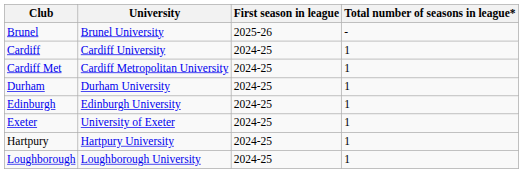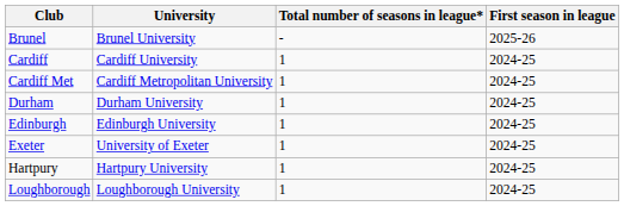 <table class="wikitable sortable">
 <tr>
 <th>Club</th>
 <th>University</th>
+<th>Total number of seasons in league*</th>
 <th>First season in league</th>
-<th>Total number of seasons in league*</th>
 </tr>
 <tr>
 <td><a href='#'>Brunel</a></td>
 <td><a href='#'>Brunel University</a></td>
+<td>-</td>
 <td>2025-26</td>
-<td>-</td>
 </tr>
 <tr>
 <td><a href='#'>Cardiff</a></td>
 <td><a href='#'>Cardiff University</a></td>
+<td>1</td>
 <td>2024-25</td>
-<td>1</td>
 </tr>
 <tr>
 <td><a href='#'>Cardiff Met</a></td>
 <td><a href='#'>Cardiff Metropolitan University</a></td>
+<td>1</td>
 <td>2024-25</td>
-<td>1</td>
 </tr>
 <tr>
 <td><a href='#'>Durham</a></td>
 <td><a href='#'>Durham University</a></td>
+<td>1</td>
 <td>2024-25</td>
-<td>1</td>
 </tr>
 <tr>
 <td><a href='#'>Edinburgh</a></td>
 <td><a href='#'>Edinburgh University</a></td>
+<td>1</td>
 <td>2024-25</td>
-<td>1</td>
 </tr>
 <tr>
 <td><a href='#'>Exeter</a></td>
 <td><a href='#'>University of Exeter</a></td>
+<td>1</td>
 <td>2024-25</td>
-<td>1</td>
 </tr>
 <tr>
 <td>Hartpury</td>
 <td><a href='#'>Hartpury University</a></td>
+<td>1</td>
 <td>2024-25</td>
-<td>1</td>
 </tr>
 <tr>
 <td><a href='#'>Loughborough</a></td>
 <td><a href='#'>Loughborough University</a></td>
+<td>1</td>
 <td>2024-25</td>
-<td>1</td>
 </tr>
 </table>
